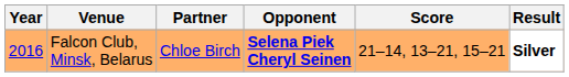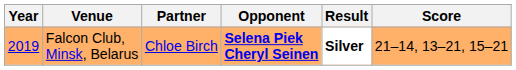 <table class="sortable wikitable" style="font-size: 90%;">
 <tr>
 <th>Year</th>
 <th>Venue</th>
 <th>Partner</th>
 <th>Opponent</th>
+<th>Result</th>
 <th>Score</th>
-<th>Result</th>
 </tr>
 <tr style="background:#FFB069">
-<td align="center"><a href='#'>2016</a></td>
+<td align="center"><a href='#'>2019</a></td>
 <td align="left">Falcon Club,<br><a href='#'>Minsk</a>, Belarus</td>
 <td align="left"> <a href='#'>Chloe Birch</a></td>
 <td align="left"><strong> <a href='#'>Selena Piek</a><br> <a href='#'>Cheryl Seinen</a></strong></td>
+<td style="text-align:left; background:white"> <strong>Silver</strong></td>
 <td align="left">21–14, 13–21, 15–21</td>
-<td style="text-align:left; background:white"> <strong>Silver</strong></td>
 </tr>
 </table>
